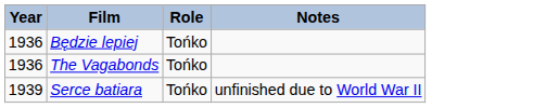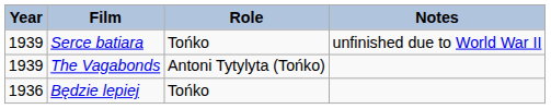 <table class="wikitable" style="font-size:90%;">
 <tr>
 <th style="background:#B0C4DE;">Year</th>
 <th style="background:#B0C4DE;">Film</th>
 <th style="background:#B0C4DE;">Role</th>
 <th style="background:#B0C4DE;">Notes</th>
 </tr>
 <tr>
+<td>1939</td>
+<td><em><a href='#'>Serce batiara</a></em></td>
+<td>Tońko</td>
+<td>unfinished due to <a href='#'>World War II</a></td>
+</tr>
+<tr>
+<td>1939</td>
+<td><em><a href='#'>The Vagabonds</a></em></td>
+<td>Antoni Tytylyta (Tońko)</td>
+<td></td>
+</tr>
+<tr>
 <td>1936</td>
 <td><em><a href='#'>Będzie lepiej</a></em></td>
 <td>Tońko</td>
 <td></td>
 </tr>
-<tr>
-<td>1936</td>
-<td><em><a href='#'>The Vagabonds</a></em></td>
-<td>Tońko</td>
-<td></td>
-</tr>
-<tr>
-<td>1939</td>
-<td><em><a href='#'>Serce batiara</a></em></td>
-<td>Tońko</td>
-<td>unfinished due to <a href='#'>World War II</a></td>
-</tr>
 </table>
